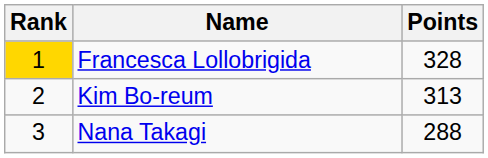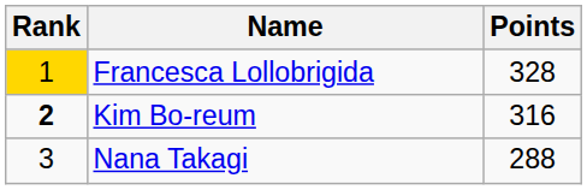 <table class="wikitable" border="1" style="text-align:center">
 <tr>
 <th width=30>Rank</th>
 <th width=220>Name</th>
 <th width=25>Points</th>
 </tr>
 <tr>
 <td style="background: gold;">1</td>
 <td align="left"> <a href='#'>Francesca Lollobrigida</a></td>
 <td>328</td>
 </tr>
 <tr>
-<td>2</td>
+<td><strong>2</strong></td>
 <td align="left"> <a href='#'>Kim Bo-reum</a></td>
-<td>313</td>
+<td>316</td>
 </tr>
 <tr>
 <td>3</td>
 <td align="left"> <a href='#'>Nana Takagi</a></td>
 <td>288</td>
 </tr>
 </table>
